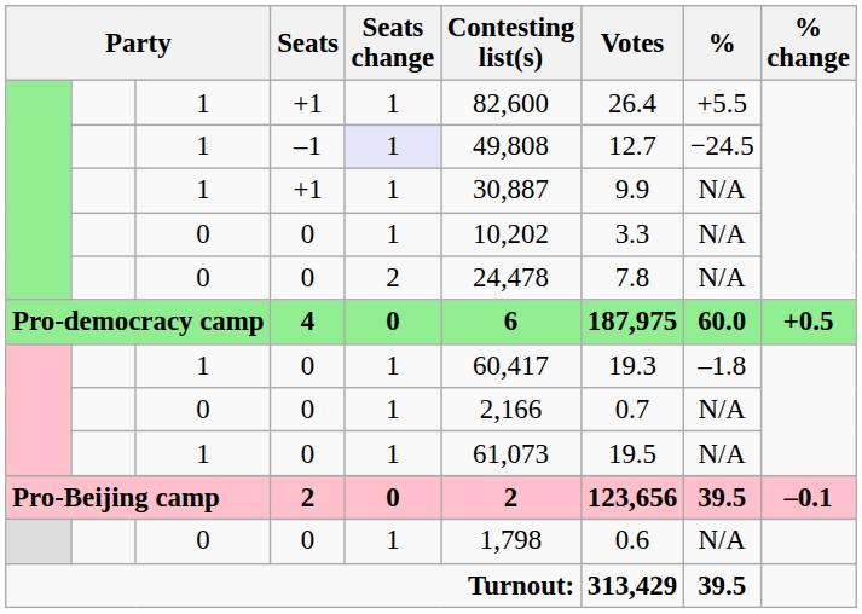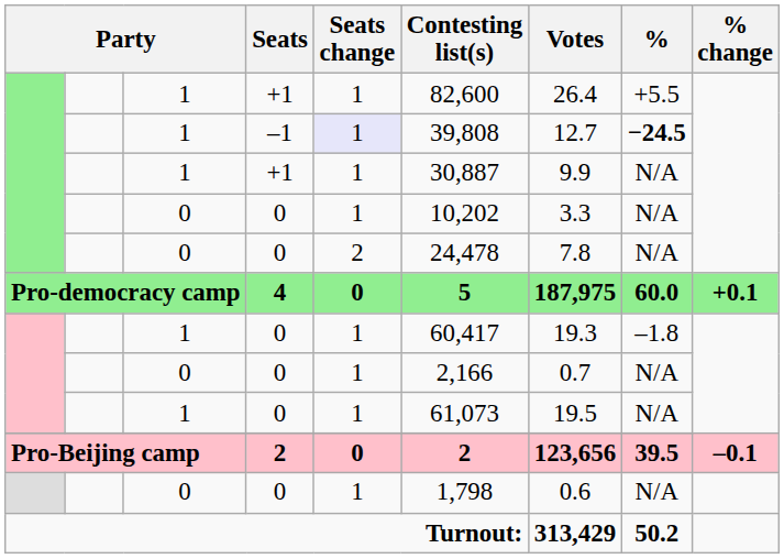 <table class="wikitable">
 <tr>
 <th colspan="3" rowspan="1" align="center">Party</th>
 <th align="center">Seats</th>
 <th align="center">Seats<br>change</th>
 <th align="center">Contesting<br>list(s)</th>
 <th align="center">Votes</th>
 <th align="center">%</th>
 <th align="center">%<br>change</th>
 </tr>
 <tr>
 <td bgcolor="LightGreen" rowspan="5"></td>
 <td></td>
 <td align="center">1</td>
 <td align="center">+1</td>
 <td align="center">1</td>
 <td align="center">82,600</td>
 <td align="center">26.4</td>
 <td align="center">+5.5</td>
 </tr>
 <tr>
 <td></td>
 <td align="center">1</td>
 <td align="center">–1</td>
 <td align="center" style="background: lavender;">1</td>
-<td align="center">49,808</td>
+<td align="center">39,808</td>
 <td align="center">12.7</td>
-<td align="center">−24.5</td>
+<td align="center"><strong>−24.5</strong></td>
 </tr>
 <tr>
 <td></td>
 <td align="center">1</td>
 <td align="center">+1</td>
 <td align="center">1</td>
 <td align="center">30,887</td>
 <td align="center">9.9</td>
 <td align="center">N/A</td>
 </tr>
 <tr>
 <td></td>
 <td align="center">0</td>
 <td align="center">0</td>
 <td align="center">1</td>
 <td align="center">10,202</td>
 <td align="center">3.3</td>
 <td align="center">N/A</td>
 </tr>
 <tr>
 <td></td>
 <td align="center">0</td>
 <td align="center">0</td>
 <td align="center">2</td>
 <td align="center">24,478</td>
 <td align="center">7.8</td>
 <td align="center">N/A</td>
 </tr>
 <tr bgcolor="LightGreen">
 <td colspan=3><strong>Pro-democracy camp</strong></td>
 <td align="center"><strong>4</strong></td>
 <td align="center"><strong>0</strong></td>
-<td align="center"><strong>6</strong></td>
+<td align="center"><strong>5</strong></td>
 <td align="center"><strong>187,975</strong></td>
 <td align="center"><strong>60.0</strong></td>
-<td align="center"><strong>+0.5</strong></td>
+<td align="center"><strong>+0.1</strong></td>
 </tr>
 <tr>
 <td bgcolor="Pink" rowspan="3"></td>
 <td></td>
 <td align="center">1</td>
 <td align="center">0</td>
 <td align="center">1</td>
 <td align="center">60,417</td>
 <td align="center">19.3</td>
 <td align="center">–1.8</td>
 </tr>
 <tr>
 <td></td>
 <td align="center">0</td>
 <td align="center">0</td>
 <td align="center">1</td>
 <td align="center">2,166</td>
 <td align="center">0.7</td>
 <td align="center">N/A</td>
 </tr>
 <tr>
 <td></td>
 <td align="center">1</td>
 <td align="center">0</td>
 <td align="center">1</td>
 <td align="center">61,073</td>
 <td align="center">19.5</td>
 <td align="center">N/A</td>
 </tr>
 <tr>
 </tr>
 <tr bgcolor="Pink">
 <td colspan=3><strong>Pro-Beijing camp</strong></td>
 <td align="center"><strong>2</strong></td>
 <td align="center"><strong>0</strong></td>
 <td align="center"><strong>2</strong></td>
 <td align="center"><strong>123,656</strong></td>
 <td align="center"><strong>39.5</strong></td>
 <td align="center"><strong>–0.1</strong></td>
 </tr>
 <tr>
 <td bgcolor="#DDDDDD"></td>
 <td></td>
 <td align="center">0</td>
 <td align="center">0</td>
 <td align="center">1</td>
 <td align="center">1,798</td>
 <td align="center">0.6</td>
 <td align="center">N/A</td>
 </tr>
 <tr>
 <td colspan="6" rowspan="1" align="right"><strong>Turnout:</strong></td>
 <td align="center"><strong>313,429</strong></td>
-<td align="center"><strong>39.5</strong></td>
+<td align="center"><strong>50.2</strong></td>
 <td align="center"></td>
 </tr>
 </table>
